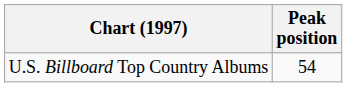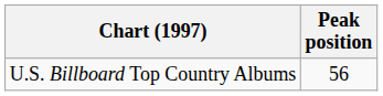 <table class="wikitable">
 <tr>
 <th>Chart (1997)</th>
 <th>Peak<br>position</th>
 </tr>
 <tr>
 <td>U.S. <em>Billboard</em> Top Country Albums</td>
-<td style="text-align:center;">54</td>
+<td style="text-align:center;">56</td>
 </tr>
 </table>
